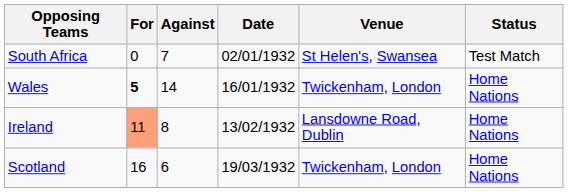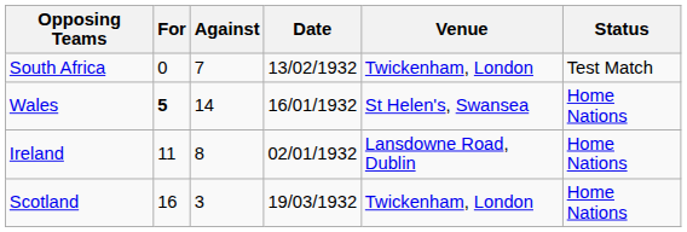 <table class="wikitable">
 <tr>
 <th>Opposing Teams</th>
 <th>For</th>
 <th>Against</th>
 <th>Date</th>
 <th>Venue</th>
 <th>Status</th>
 </tr>
 <tr>
 <td><a href='#'>South Africa</a></td>
 <td>0</td>
 <td>7</td>
-<td>02/01/1932</td>
-<td><a href='#'>St Helen's</a>, <a href='#'>Swansea</a></td>
+<td>13/02/1932</td>
+<td><a href='#'>Twickenham</a>, <a href='#'>London</a></td>
 <td>Test Match</td>
 </tr>
 <tr>
 <td><a href='#'>Wales</a></td>
 <td><strong>5</strong></td>
 <td>14</td>
 <td>16/01/1932</td>
-<td><a href='#'>Twickenham</a>, <a href='#'>London</a></td>
+<td><a href='#'>St Helen's</a>, <a href='#'>Swansea</a></td>
 <td><a href='#'>Home Nations</a></td>
 </tr>
 <tr>
 <td><a href='#'>Ireland</a></td>
-<td style="background: lightsalmon;">11</td>
+<td>11</td>
 <td>8</td>
-<td>13/02/1932</td>
+<td>02/01/1932</td>
 <td><a href='#'>Lansdowne Road</a>, <a href='#'>Dublin</a></td>
 <td><a href='#'>Home Nations</a></td>
 </tr>
 <tr>
 <td><a href='#'>Scotland</a></td>
 <td>16</td>
-<td>6</td>
+<td>3</td>
 <td>19/03/1932</td>
 <td><a href='#'>Twickenham</a>, <a href='#'>London</a></td>
 <td><a href='#'>Home Nations</a></td>
 </tr>
 </table>
